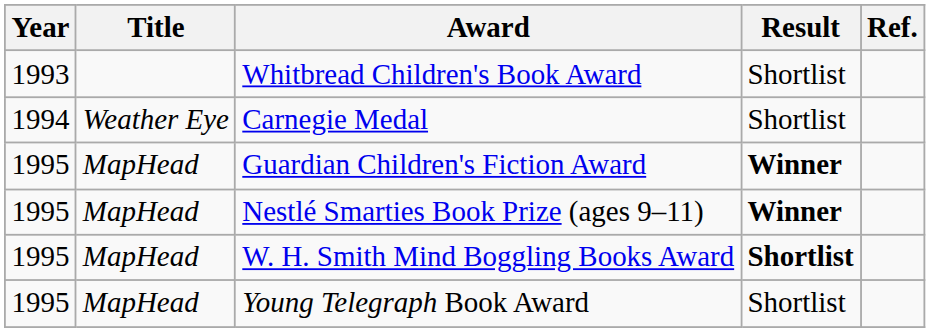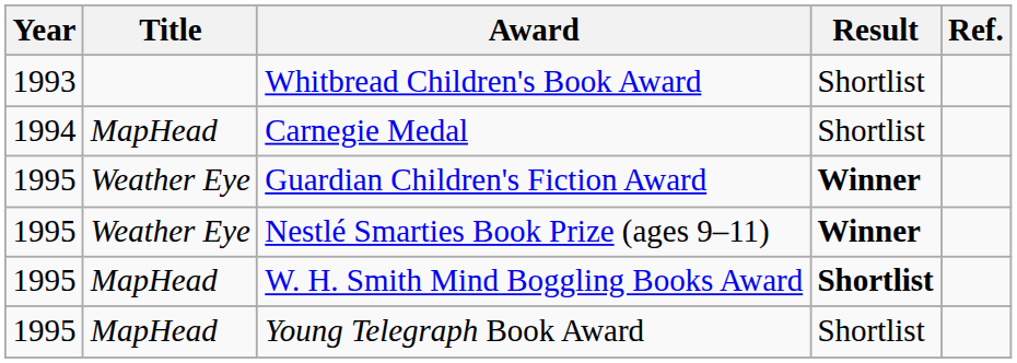 <table class="wikitable sortable mw-collapsible">
 <tr>
 <th>Year</th>
 <th>Title</th>
 <th>Award</th>
 <th>Result</th>
 <th>Ref.</th>
 </tr>
 <tr>
 <td>1993</td>
 <td><em></em></td>
 <td><a href='#'>Whitbread Children's Book Award</a></td>
 <td>Shortlist</td>
 <td></td>
 </tr>
 <tr>
 <td>1994</td>
-<td><em>Weather Eye</em></td>
+<td><em>MapHead</em></td>
 <td><a href='#'>Carnegie Medal</a></td>
 <td>Shortlist</td>
 <td></td>
 </tr>
 <tr>
 <td>1995</td>
-<td><em>MapHead</em></td>
+<td><em>Weather Eye</em></td>
 <td><a href='#'>Guardian Children's Fiction Award</a></td>
 <td><strong>Winner</strong></td>
 <td></td>
 </tr>
 <tr>
 <td>1995</td>
-<td><em>MapHead</em></td>
+<td><em>Weather Eye</em></td>
 <td><a href='#'>Nestlé Smarties Book Prize</a> (ages 9–11)</td>
 <td><strong>Winner</strong></td>
 <td></td>
 </tr>
 <tr>
 <td>1995</td>
 <td><em>MapHead</em></td>
 <td><a href='#'>W. H. Smith Mind Boggling Books Award</a></td>
 <td><strong>Shortlist</strong></td>
 <td></td>
 </tr>
 <tr>
 <td>1995</td>
 <td><em>MapHead</em></td>
 <td><em>Young Telegraph</em> Book Award</td>
 <td>Shortlist</td>
 <td></td>
 </tr>
 </table>
